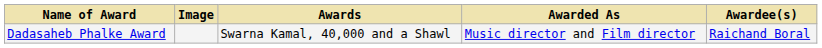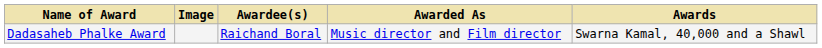 <table class="wikitable" style="width:100%;">
 <tr>
 <th style="background-color:#EFE4B0;">Name of Award</th>
 <th style="background-color:#EFE4B0;">Image</th>
+<th style="background-color:#EFE4B0;">Awardee(s)</th>
+<th style="background-color:#EFE4B0;">Awarded As</th>
 <th style="background-color:#EFE4B0;">Awards</th>
-<th style="background-color:#EFE4B0;">Awarded As</th>
-<th style="background-color:#EFE4B0;">Awardee(s)</th>
 </tr>
 <tr style="background-color:#F4F4F4">
 <td><a href='#'>Dadasaheb Phalke Award</a></td>
 <td></td>
+<td><a href='#'>Raichand Boral</a></td>
+<td><a href='#'>Music director</a> and <a href='#'>Film director</a></td>
 <td>Swarna Kamal, 40,000 and a Shawl</td>
-<td><a href='#'>Music director</a> and <a href='#'>Film director</a></td>
-<td><a href='#'>Raichand Boral</a></td>
 </tr>
 </table>
